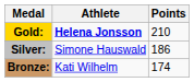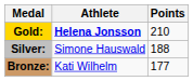 <table class="wikitable">
 <tr>
 <th><strong>Medal</strong></th>
 <th><strong>Athlete</strong></th>
 <th><strong>Points</strong></th>
 </tr>
 <tr>
 <td style="text-align:center;background-color:gold;"><strong>Gold:</strong></td>
 <td> <strong><a href='#'>Helena Jonsson</a></strong></td>
 <td>210</td>
 </tr>
 <tr>
 <td style="text-align:center;background-color:silver;"><strong>Silver:</strong></td>
 <td> <a href='#'>Simone Hauswald</a></td>
-<td>186</td>
+<td>188</td>
 </tr>
 <tr>
 <td style="text-align:center;background-color:#CC9966;"><strong>Bronze:</strong></td>
 <td> <a href='#'>Kati Wilhelm</a></td>
-<td>174</td>
+<td>177</td>
 </tr>
 </table>
